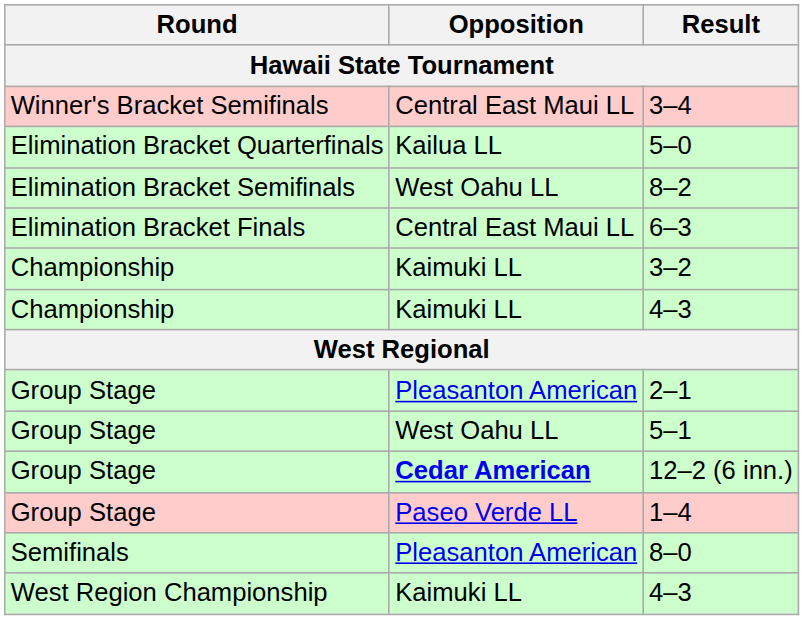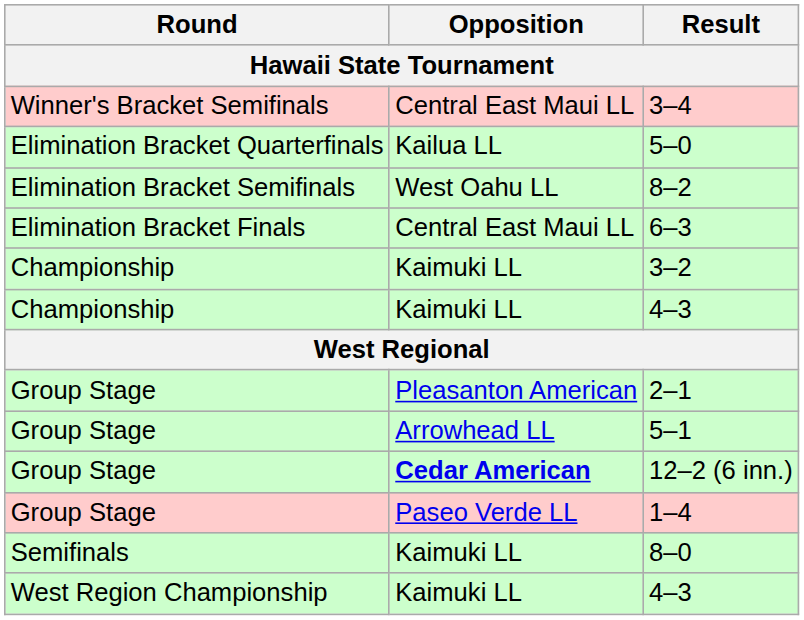 <table class="wikitable">
 <tr>
 <th>Round</th>
 <th>Opposition</th>
 <th>Result</th>
 </tr>
 <tr>
 <th colspan=3>Hawaii State Tournament</th>
 </tr>
 <tr style="background:#fcc;">
 <td>Winner's Bracket Semifinals</td>
 <td> Central East Maui LL</td>
 <td>3–4</td>
 </tr>
 <tr style="background:#cfc;">
 <td>Elimination Bracket Quarterfinals</td>
 <td> Kailua LL</td>
 <td>5–0</td>
 </tr>
 <tr style="background:#cfc;">
 <td>Elimination Bracket Semifinals</td>
 <td> West Oahu LL</td>
 <td>8–2</td>
 </tr>
 <tr style="background:#cfc;">
 <td>Elimination Bracket Finals</td>
 <td> Central East Maui LL</td>
 <td>6–3</td>
 </tr>
 <tr style="background:#cfc;">
 <td>Championship</td>
 <td> Kaimuki LL</td>
 <td>3–2</td>
 </tr>
 <tr style="background:#cfc;">
 <td>Championship</td>
 <td> Kaimuki LL</td>
 <td>4–3</td>
 </tr>
 <tr>
 <th colspan=3>West Regional</th>
 </tr>
 <tr style="background:#cfc;">
 <td>Group Stage</td>
 <td> <a href='#'>Pleasanton American</a></td>
 <td>2–1</td>
 </tr>
 <tr style="background:#cfc;">
 <td>Group Stage</td>
-<td> West Oahu LL</td>
+<td> <a href='#'>Arrowhead LL</a></td>
 <td>5–1</td>
 </tr>
 <tr style="background:#cfc;">
 <td>Group Stage</td>
 <td><strong> <a href='#'>Cedar American</a></strong></td>
 <td>12–2 (6 inn.)</td>
 </tr>
 <tr style="background:#fcc;">
 <td>Group Stage</td>
 <td> <a href='#'>Paseo Verde LL</a></td>
 <td>1–4</td>
 </tr>
 <tr style="background:#cfc;">
 <td>Semifinals</td>
-<td> <a href='#'>Pleasanton American</a></td>
+<td> Kaimuki LL</td>
 <td>8–0</td>
 </tr>
 <tr style="background:#cfc;">
 <td>West Region Championship</td>
 <td> Kaimuki LL</td>
 <td>4–3</td>
 </tr>
 </table>
